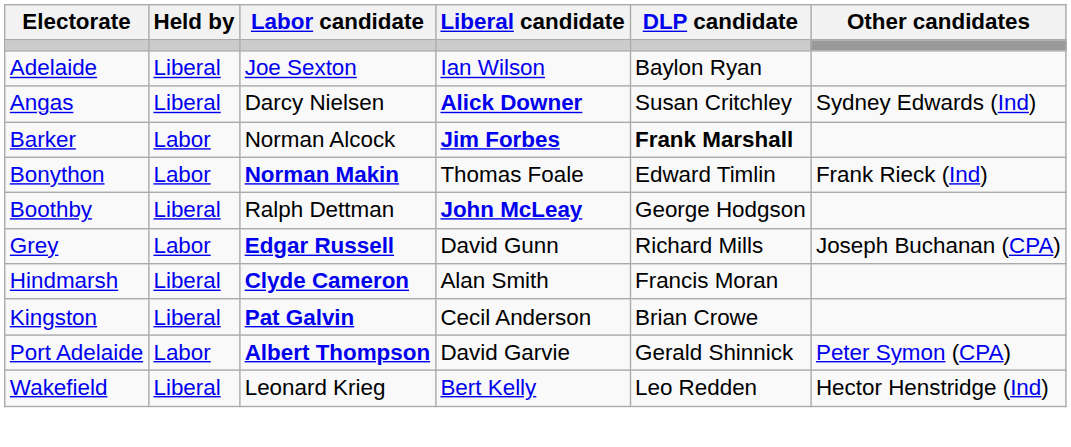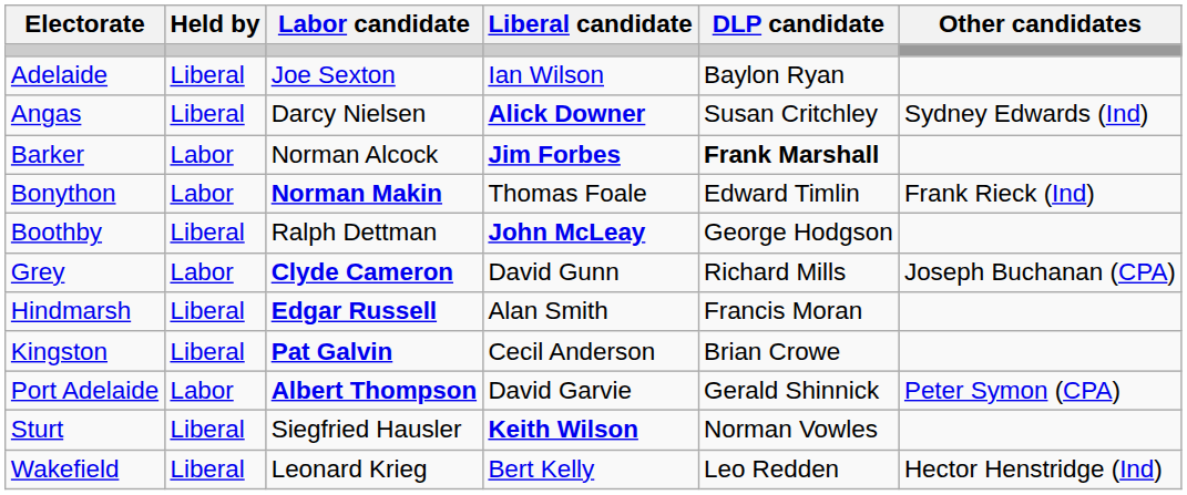 <table class="wikitable">
 <tr>
 <th>Electorate</th>
 <th>Held by</th>
 <th><a href='#'>Labor</a> candidate</th>
 <th><a href='#'>Liberal</a> candidate</th>
 <th><a href='#'>DLP</a> candidate</th>
 <th>Other candidates</th>
 </tr>
 <tr bgcolor="#cccccc">
 <td></td>
 <td></td>
 <td></td>
 <td></td>
 <td></td>
 <td bgcolor="#999999"></td>
 </tr>
 <tr>
 <td><a href='#'>Adelaide</a></td>
 <td><a href='#'>Liberal</a></td>
 <td><a href='#'>Joe Sexton</a></td>
 <td><a href='#'>Ian Wilson</a></td>
 <td>Baylon Ryan</td>
 <td></td>
 </tr>
 <tr>
 <td><a href='#'>Angas</a></td>
 <td><a href='#'>Liberal</a></td>
 <td>Darcy Nielsen</td>
 <td><strong><a href='#'>Alick Downer</a></strong></td>
 <td>Susan Critchley</td>
 <td>Sydney Edwards (<a href='#'>Ind</a>)</td>
 </tr>
 <tr>
 <td><a href='#'>Barker</a></td>
 <td><a href='#'>Labor</a></td>
 <td>Norman Alcock</td>
 <td><strong><a href='#'>Jim Forbes</a></strong></td>
 <td><strong>Frank Marshall</strong></td>
 <td></td>
 </tr>
 <tr>
 <td><a href='#'>Bonython</a></td>
 <td><a href='#'>Labor</a></td>
 <td><strong><a href='#'>Norman Makin</a></strong></td>
 <td>Thomas Foale</td>
 <td>Edward Timlin</td>
 <td>Frank Rieck (<a href='#'>Ind</a>)</td>
 </tr>
 <tr>
 <td><a href='#'>Boothby</a></td>
 <td><a href='#'>Liberal</a></td>
 <td>Ralph Dettman</td>
 <td><strong><a href='#'>John McLeay</a></strong></td>
 <td>George Hodgson</td>
 <td></td>
 </tr>
 <tr>
 <td><a href='#'>Grey</a></td>
 <td><a href='#'>Labor</a></td>
-<td><strong><a href='#'>Edgar Russell</a></strong></td>
+<td><strong><a href='#'>Clyde Cameron</a></strong></td>
 <td>David Gunn</td>
 <td>Richard Mills</td>
 <td>Joseph Buchanan (<a href='#'>CPA</a>)</td>
 </tr>
 <tr>
 <td><a href='#'>Hindmarsh</a></td>
 <td><a href='#'>Liberal</a></td>
-<td><strong><a href='#'>Clyde Cameron</a></strong></td>
+<td><strong><a href='#'>Edgar Russell</a></strong></td>
 <td>Alan Smith</td>
 <td>Francis Moran</td>
 <td></td>
 </tr>
 <tr>
 <td><a href='#'>Kingston</a></td>
 <td><a href='#'>Liberal</a></td>
 <td><strong><a href='#'>Pat Galvin</a></strong></td>
 <td>Cecil Anderson</td>
 <td>Brian Crowe</td>
 <td></td>
 </tr>
 <tr>
 <td><a href='#'>Port Adelaide</a></td>
 <td><a href='#'>Labor</a></td>
 <td><strong><a href='#'>Albert Thompson</a></strong></td>
 <td>David Garvie</td>
 <td>Gerald Shinnick</td>
 <td><a href='#'>Peter Symon</a> (<a href='#'>CPA</a>)</td>
 </tr>
 <tr>
+<td><a href='#'>Sturt</a></td>
+<td><a href='#'>Liberal</a></td>
+<td>Siegfried Hausler</td>
+<td><strong><a href='#'>Keith Wilson</a></strong></td>
+<td>Norman Vowles</td>
+<td></td>
+</tr>
+<tr>
 <td><a href='#'>Wakefield</a></td>
 <td><a href='#'>Liberal</a></td>
 <td>Leonard Krieg</td>
 <td><a href='#'>Bert Kelly</a></td>
 <td>Leo Redden</td>
 <td>Hector Henstridge (<a href='#'>Ind</a>)</td>
 </tr>
 </table>
